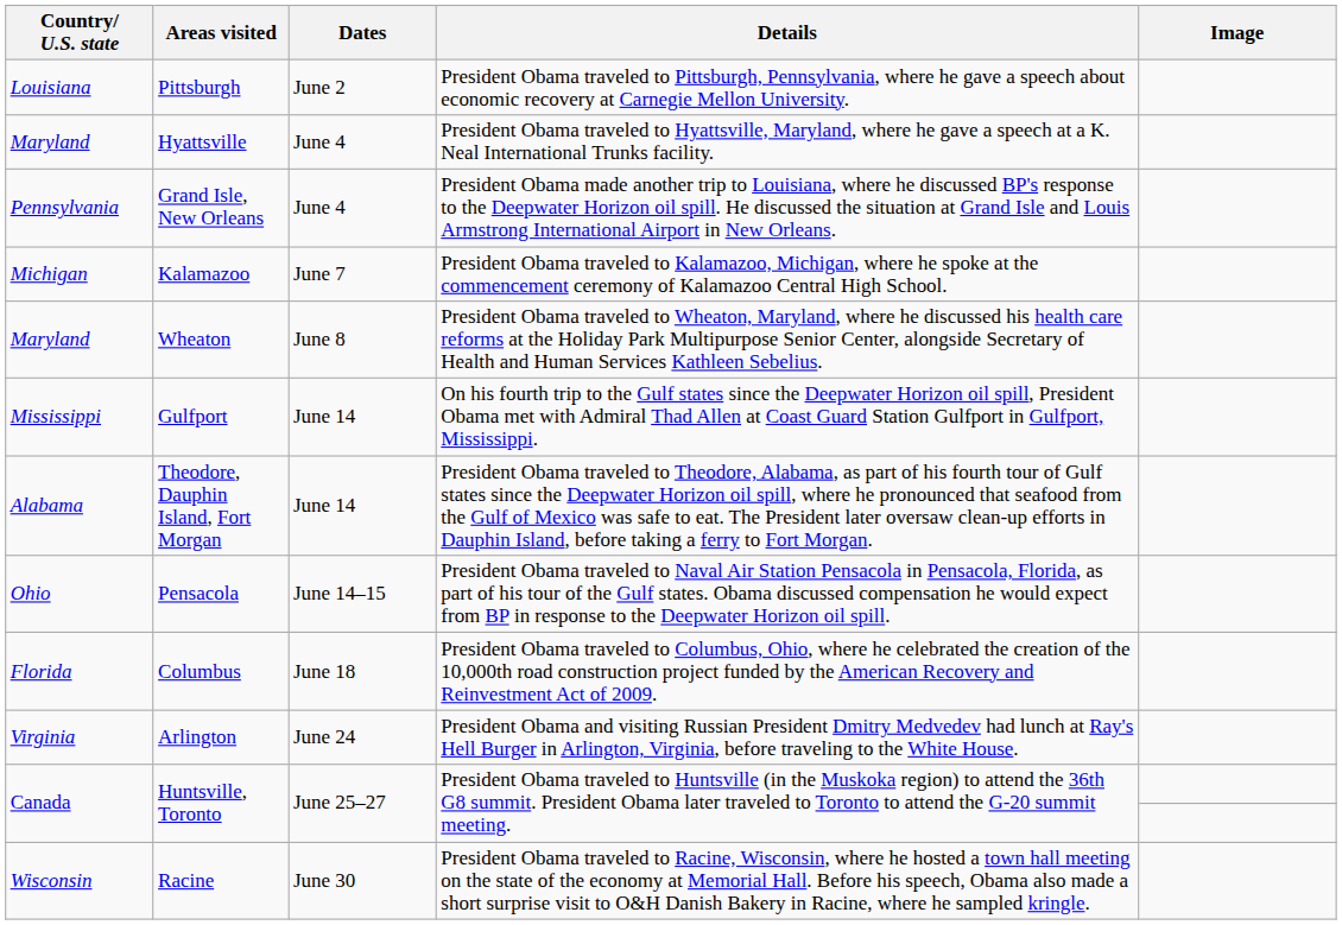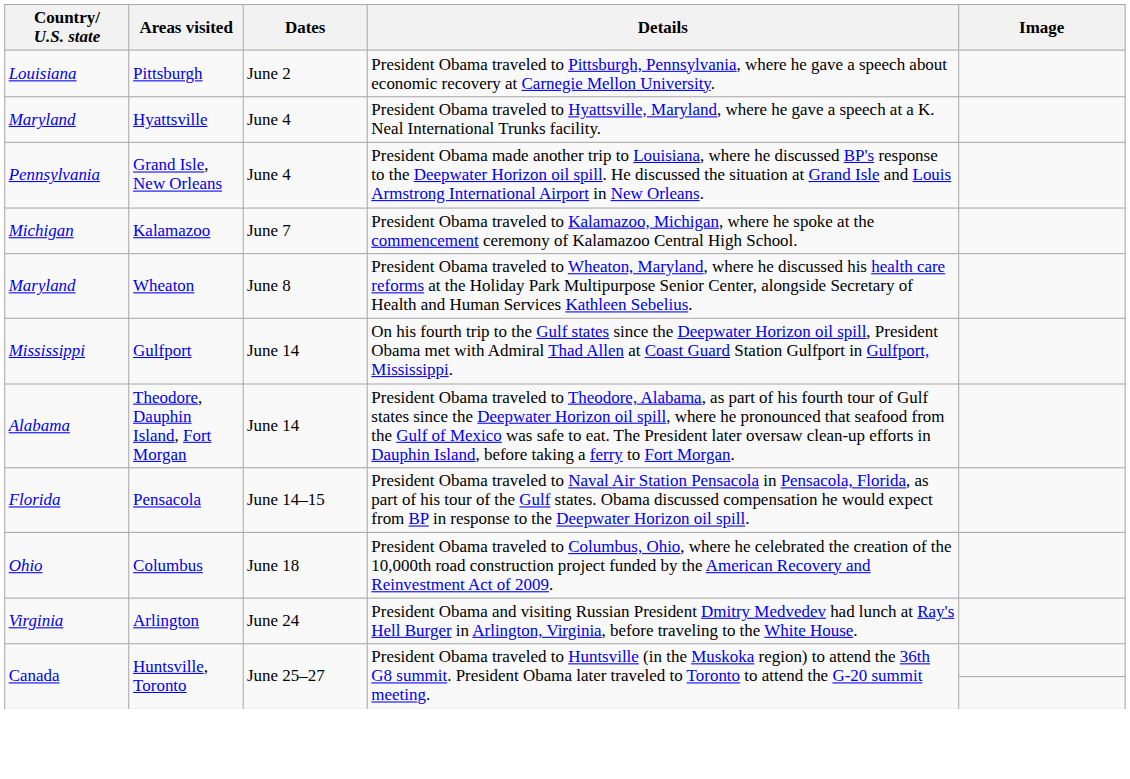 <table class="wikitable" style="margin: 1em auto 1em auto">
 <tr>
 <th width=110>Country/<br><em>U.S. state</em></th>
 <th width=100>Areas visited</th>
 <th width=110>Dates</th>
 <th width=550>Details</th>
 <th width=150>Image</th>
 </tr>
 <tr>
 <td> <em><a href='#'>Louisiana</a></em></td>
 <td><a href='#'>Pittsburgh</a></td>
 <td>June 2</td>
 <td>President Obama traveled to <a href='#'>Pittsburgh, Pennsylvania</a>, where he gave a speech about economic recovery at <a href='#'>Carnegie Mellon University</a>.</td>
 <td></td>
 </tr>
 <tr>
 <td> <em><a href='#'>Maryland</a></em></td>
 <td><a href='#'>Hyattsville</a></td>
 <td>June 4</td>
 <td>President Obama traveled to <a href='#'>Hyattsville, Maryland</a>, where he gave a speech at a K. Neal International Trunks facility.</td>
 <td></td>
 </tr>
 <tr>
 <td> <em><a href='#'>Pennsylvania</a></em></td>
 <td><a href='#'>Grand Isle</a>, <a href='#'>New Orleans</a></td>
 <td>June 4</td>
 <td>President Obama made another trip to <a href='#'>Louisiana</a>, where he discussed <a href='#'>BP's</a> response to the <a href='#'>Deepwater Horizon oil spill</a>. He discussed the situation at <a href='#'>Grand Isle</a> and <a href='#'>Louis Armstrong International Airport</a> in <a href='#'>New Orleans</a>.</td>
 <td></td>
 </tr>
 <tr>
 <td> <em><a href='#'>Michigan</a></em></td>
 <td><a href='#'>Kalamazoo</a></td>
 <td>June 7</td>
 <td>President Obama traveled to <a href='#'>Kalamazoo, Michigan</a>, where he spoke at the <a href='#'>commencement</a> ceremony of Kalamazoo Central High School.</td>
 <td></td>
 </tr>
 <tr>
 <td> <em><a href='#'>Maryland</a></em></td>
 <td><a href='#'>Wheaton</a></td>
 <td>June 8</td>
 <td>President Obama traveled to <a href='#'>Wheaton, Maryland</a>, where he discussed his <a href='#'>health care reforms</a> at the Holiday Park Multipurpose Senior Center, alongside Secretary of Health and Human Services <a href='#'>Kathleen Sebelius</a>.</td>
 <td></td>
 </tr>
 <tr>
 <td> <em><a href='#'>Mississippi</a></em></td>
 <td><a href='#'>Gulfport</a></td>
 <td>June 14</td>
 <td>On his fourth trip to the <a href='#'>Gulf states</a> since the <a href='#'>Deepwater Horizon oil spill</a>, President Obama met with Admiral <a href='#'>Thad Allen</a> at <a href='#'>Coast Guard</a> Station Gulfport in <a href='#'>Gulfport, Mississippi</a>.</td>
 <td></td>
 </tr>
 <tr>
 <td> <em><a href='#'>Alabama</a></em></td>
 <td><a href='#'>Theodore</a>, <a href='#'>Dauphin Island</a>, <a href='#'>Fort Morgan</a></td>
 <td>June 14</td>
 <td>President Obama traveled to <a href='#'>Theodore, Alabama</a>, as part of his fourth tour of Gulf states since the <a href='#'>Deepwater Horizon oil spill</a>, where he pronounced that seafood from the <a href='#'>Gulf of Mexico</a> was safe to eat. The President later oversaw clean-up efforts in <a href='#'>Dauphin Island</a>, before taking a <a href='#'>ferry</a> to <a href='#'>Fort Morgan</a>.</td>
 <td></td>
 </tr>
 <tr>
-<td> <em><a href='#'>Ohio</a></em></td>
+<td> <em><a href='#'>Florida</a></em></td>
 <td><a href='#'>Pensacola</a></td>
 <td>June 14–15</td>
 <td>President Obama traveled to <a href='#'>Naval Air Station Pensacola</a> in <a href='#'>Pensacola, Florida</a>, as part of his tour of the <a href='#'>Gulf</a> states. Obama discussed compensation he would expect from <a href='#'>BP</a> in response to the <a href='#'>Deepwater Horizon oil spill</a>.</td>
 <td></td>
 </tr>
 <tr>
-<td> <em><a href='#'>Florida</a></em></td>
+<td> <em><a href='#'>Ohio</a></em></td>
 <td><a href='#'>Columbus</a></td>
 <td>June 18</td>
 <td>President Obama traveled to <a href='#'>Columbus, Ohio</a>, where he celebrated the creation of the 10,000th road construction project funded by the <a href='#'>American Recovery and Reinvestment Act of 2009</a>.</td>
 <td></td>
 </tr>
 <tr>
 <td> <em><a href='#'>Virginia</a></em></td>
 <td><a href='#'>Arlington</a></td>
 <td>June 24</td>
 <td>President Obama and visiting Russian President <a href='#'>Dmitry Medvedev</a> had lunch at <a href='#'>Ray's Hell Burger</a> in <a href='#'>Arlington, Virginia</a>, before traveling to the <a href='#'>White House</a>.</td>
 <td></td>
 </tr>
 <tr>
 <td rowspan=2> <a href='#'>Canada</a></td>
 <td rowspan=2><a href='#'>Huntsville</a>, <a href='#'>Toronto</a></td>
 <td rowspan=2>June 25–27</td>
 <td rowspan=2>President Obama traveled to <a href='#'>Huntsville</a> (in the <a href='#'>Muskoka</a> region) to attend the <a href='#'>36th G8 summit</a>. President Obama later traveled to <a href='#'>Toronto</a> to attend the <a href='#'>G-20 summit meeting</a>.</td>
 <td></td>
 </tr>
 <tr>
 <td></td>
 </tr>
-<tr>
-<td> <em><a href='#'>Wisconsin</a></em></td>
-<td><a href='#'>Racine</a></td>
-<td>June 30</td>
-<td>President Obama traveled to <a href='#'>Racine, Wisconsin</a>, where he hosted a <a href='#'>town hall meeting</a> on the state of the economy at <a href='#'>Memorial Hall</a>. Before his speech, Obama also made a short surprise visit to  O&H Danish Bakery in Racine, where he sampled <a href='#'>kringle</a>.</td>
-<td></td>
-</tr>
 </table>
